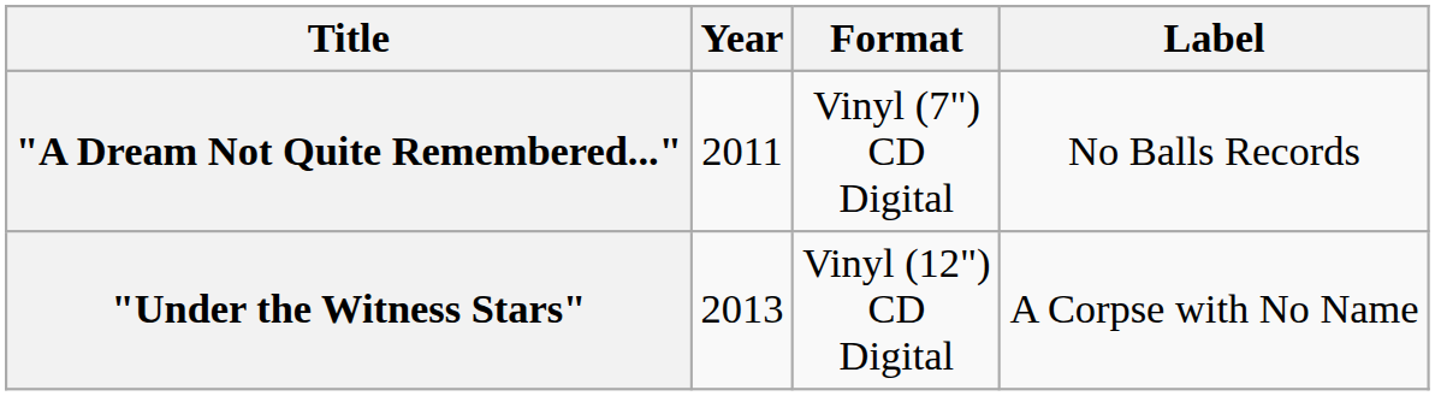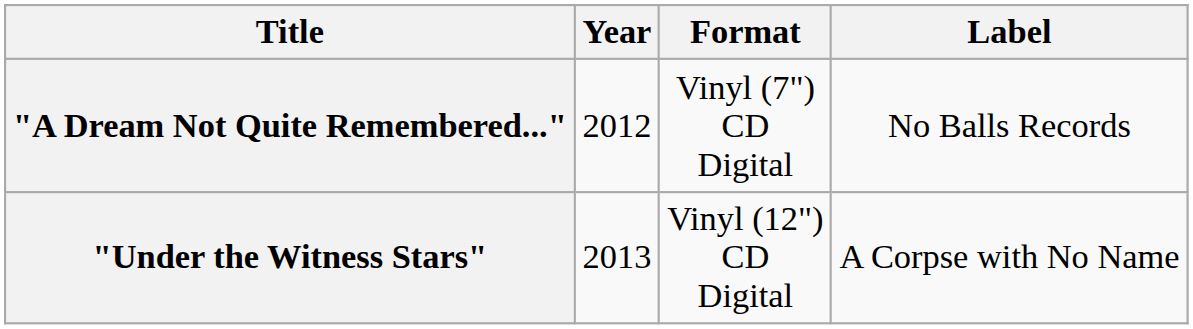 <table class="wikitable plainrowheaders" border="1">
 <tr>
 <th scope="col">Title</th>
 <th scope="col">Year</th>
 <th scope="col">Format</th>
 <th scope="col">Label</th>
 </tr>
 <tr>
 <th scope="row">"A Dream Not Quite Remembered..."</th>
-<td style="text-align:center;">2011</td>
+<td style="text-align:center;">2012</td>
 <td style="text-align:center;">Vinyl (7") <br> CD <br> Digital</td>
 <td style="text-align:center;">No Balls Records</td>
 </tr>
 <tr>
 <th scope="row">"Under the Witness Stars"</th>
 <td rowspan="2" style="text-align:center;">2013</td>
 <td style="text-align:center;">Vinyl (12") <br> CD <br> Digital</td>
 <td style="text-align:center;">A Corpse with No Name</td>
 </tr>
 </table>
